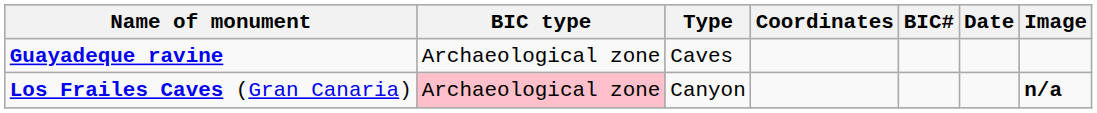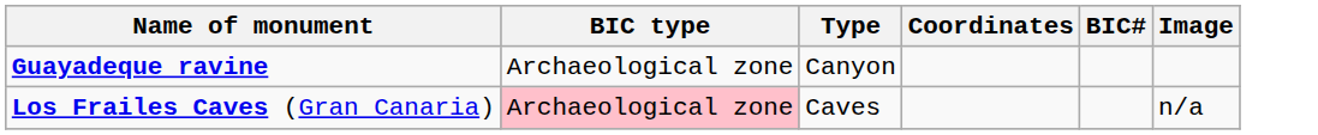 <table class="wikitable">
 <tr>
 <th>Name of monument</th>
 <th>BIC type</th>
 <th>Type</th>
 <th>Coordinates</th>
 <th>BIC#</th>
-<th>Date</th>
 <th>Image</th>
 </tr>
 <tr>
 <td><strong><a href='#'>Guayadeque ravine</a></strong></td>
 <td>Archaeological zone</td>
-<td>Caves</td>
-<td></td>
+<td>Canyon</td>
 <td></td>
 <td></td>
 <td></td>
 </tr>
 <tr>
 <td><strong><a href='#'>Los Frailes Caves</a></strong> (<a href='#'>Gran Canaria</a>)</td>
 <td style="background: pink;">Archaeological zone</td>
-<td>Canyon</td>
+<td>Caves</td>
 <td></td>
 <td></td>
-<td></td>
-<td><strong>n/a</strong></td>
+<td>n/a</td>
 </tr>
 </table>
